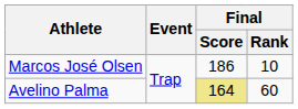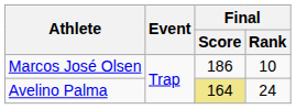 <table class="wikitable" style="font-size:90%">
 <tr>
 <th rowspan="2">Athlete</th>
 <th rowspan="2">Event</th>
 <th colspan="2">Final</th>
 </tr>
 <tr>
 <th>Score</th>
 <th>Rank</th>
 </tr>
 <tr>
 <td rowspan=1><a href='#'>Marcos José Olsen</a></td>
 <td rowspan=2><a href='#'>Trap</a></td>
 <td style="text-align:center;">186</td>
 <td style="text-align:center;">10</td>
 </tr>
 <tr>
 <td rowspan=1><a href='#'>Avelino Palma</a></td>
 <td style="background: khaki; text-align:center;">164</td>
-<td style="text-align:center;">60</td>
+<td style="text-align:center;">24</td>
 </tr>
 </table>
